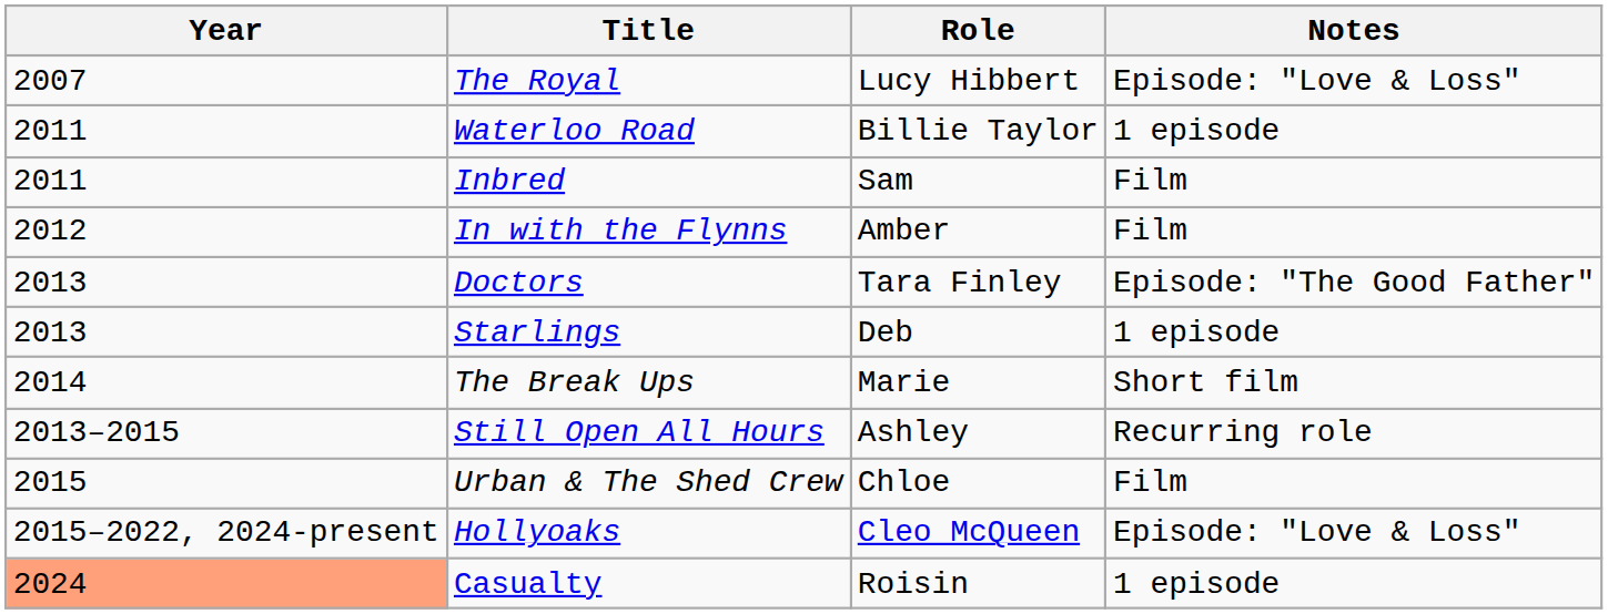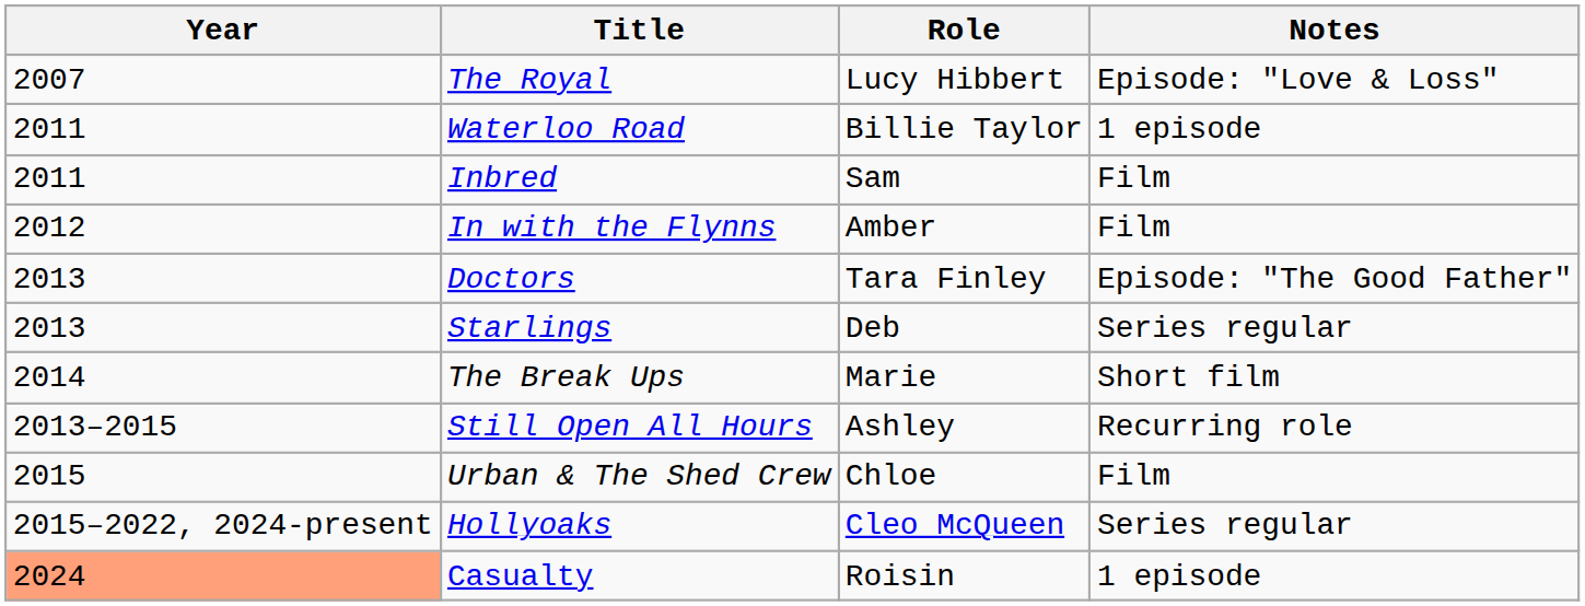 <table class="wikitable">
 <tr>
 <th>Year</th>
 <th>Title</th>
 <th>Role</th>
 <th>Notes</th>
 </tr>
 <tr>
 <td>2007</td>
 <td><em><a href='#'>The Royal</a></em></td>
 <td>Lucy Hibbert</td>
 <td>Episode: "Love & Loss"</td>
 </tr>
 <tr>
 <td>2011</td>
 <td><em><a href='#'>Waterloo Road</a></em></td>
 <td>Billie Taylor</td>
 <td>1 episode</td>
 </tr>
 <tr>
 <td>2011</td>
 <td><em><a href='#'>Inbred</a></em></td>
 <td>Sam</td>
 <td>Film</td>
 </tr>
 <tr>
 <td>2012</td>
 <td><em><a href='#'>In with the Flynns</a></em></td>
 <td>Amber</td>
 <td>Film</td>
 </tr>
 <tr>
 <td>2013</td>
 <td><em><a href='#'>Doctors</a></em></td>
 <td>Tara Finley</td>
 <td>Episode: "The Good Father"</td>
 </tr>
 <tr>
 <td>2013</td>
 <td><em><a href='#'>Starlings</a></em></td>
 <td>Deb</td>
-<td>1 episode</td>
+<td>Series regular</td>
 </tr>
 <tr>
 <td>2014</td>
 <td><em>The Break Ups</em></td>
 <td>Marie</td>
 <td>Short film</td>
 </tr>
 <tr>
 <td>2013–2015</td>
 <td><em><a href='#'>Still Open All Hours</a></em></td>
 <td>Ashley</td>
 <td>Recurring role</td>
 </tr>
 <tr>
 <td>2015</td>
 <td><em>Urban & The Shed Crew</em></td>
 <td>Chloe</td>
 <td>Film</td>
 </tr>
 <tr>
 <td>2015–2022, 2024-present</td>
 <td><em><a href='#'>Hollyoaks</a></em></td>
 <td><a href='#'>Cleo McQueen</a></td>
-<td>Episode: "Love & Loss"</td>
+<td>Series regular</td>
 </tr>
 <tr>
 <td style="background: lightsalmon;">2024</td>
 <td><a href='#'>Casualty</a></td>
 <td>Roisin</td>
 <td>1 episode</td>
 </tr>
 </table>
